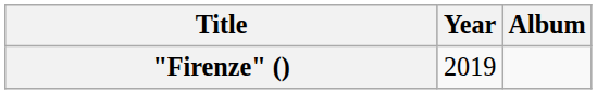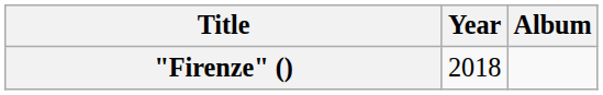 <table class="wikitable plainrowheaders" style="text-align:center;" border="1">
 <tr>
 <th scope="col" style="width:16em;">Title</th>
 <th scope="col">Year</th>
 <th scope="col">Album</th>
 </tr>
 <tr>
 <th scope="row">"Firenze" ()</th>
-<td>2019</td>
+<td>2018</td>
 <td></td>
 </tr>
 </table>
